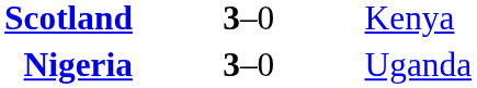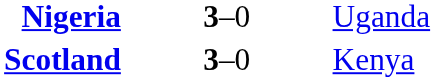 <table>
 <tr>
 <th width=200></th>
 <th width=100></th>
 <th width=200></th>
 </tr>
 <tr>
+<td align=right><strong><a href='#'>Nigeria</a> </strong></td>
+<td align=center><strong>3</strong>–0</td>
+<td> <a href='#'>Uganda</a></td>
+</tr>
+<tr>
 <td align=right><strong><a href='#'>Scotland</a> </strong></td>
 <td align=center><strong>3</strong>–0</td>
 <td> <a href='#'>Kenya</a></td>
 </tr>
-<tr>
-<td align=right><strong><a href='#'>Nigeria</a> </strong></td>
-<td align=center><strong>3</strong>–0</td>
-<td> <a href='#'>Uganda</a></td>
-</tr>
 </table>
